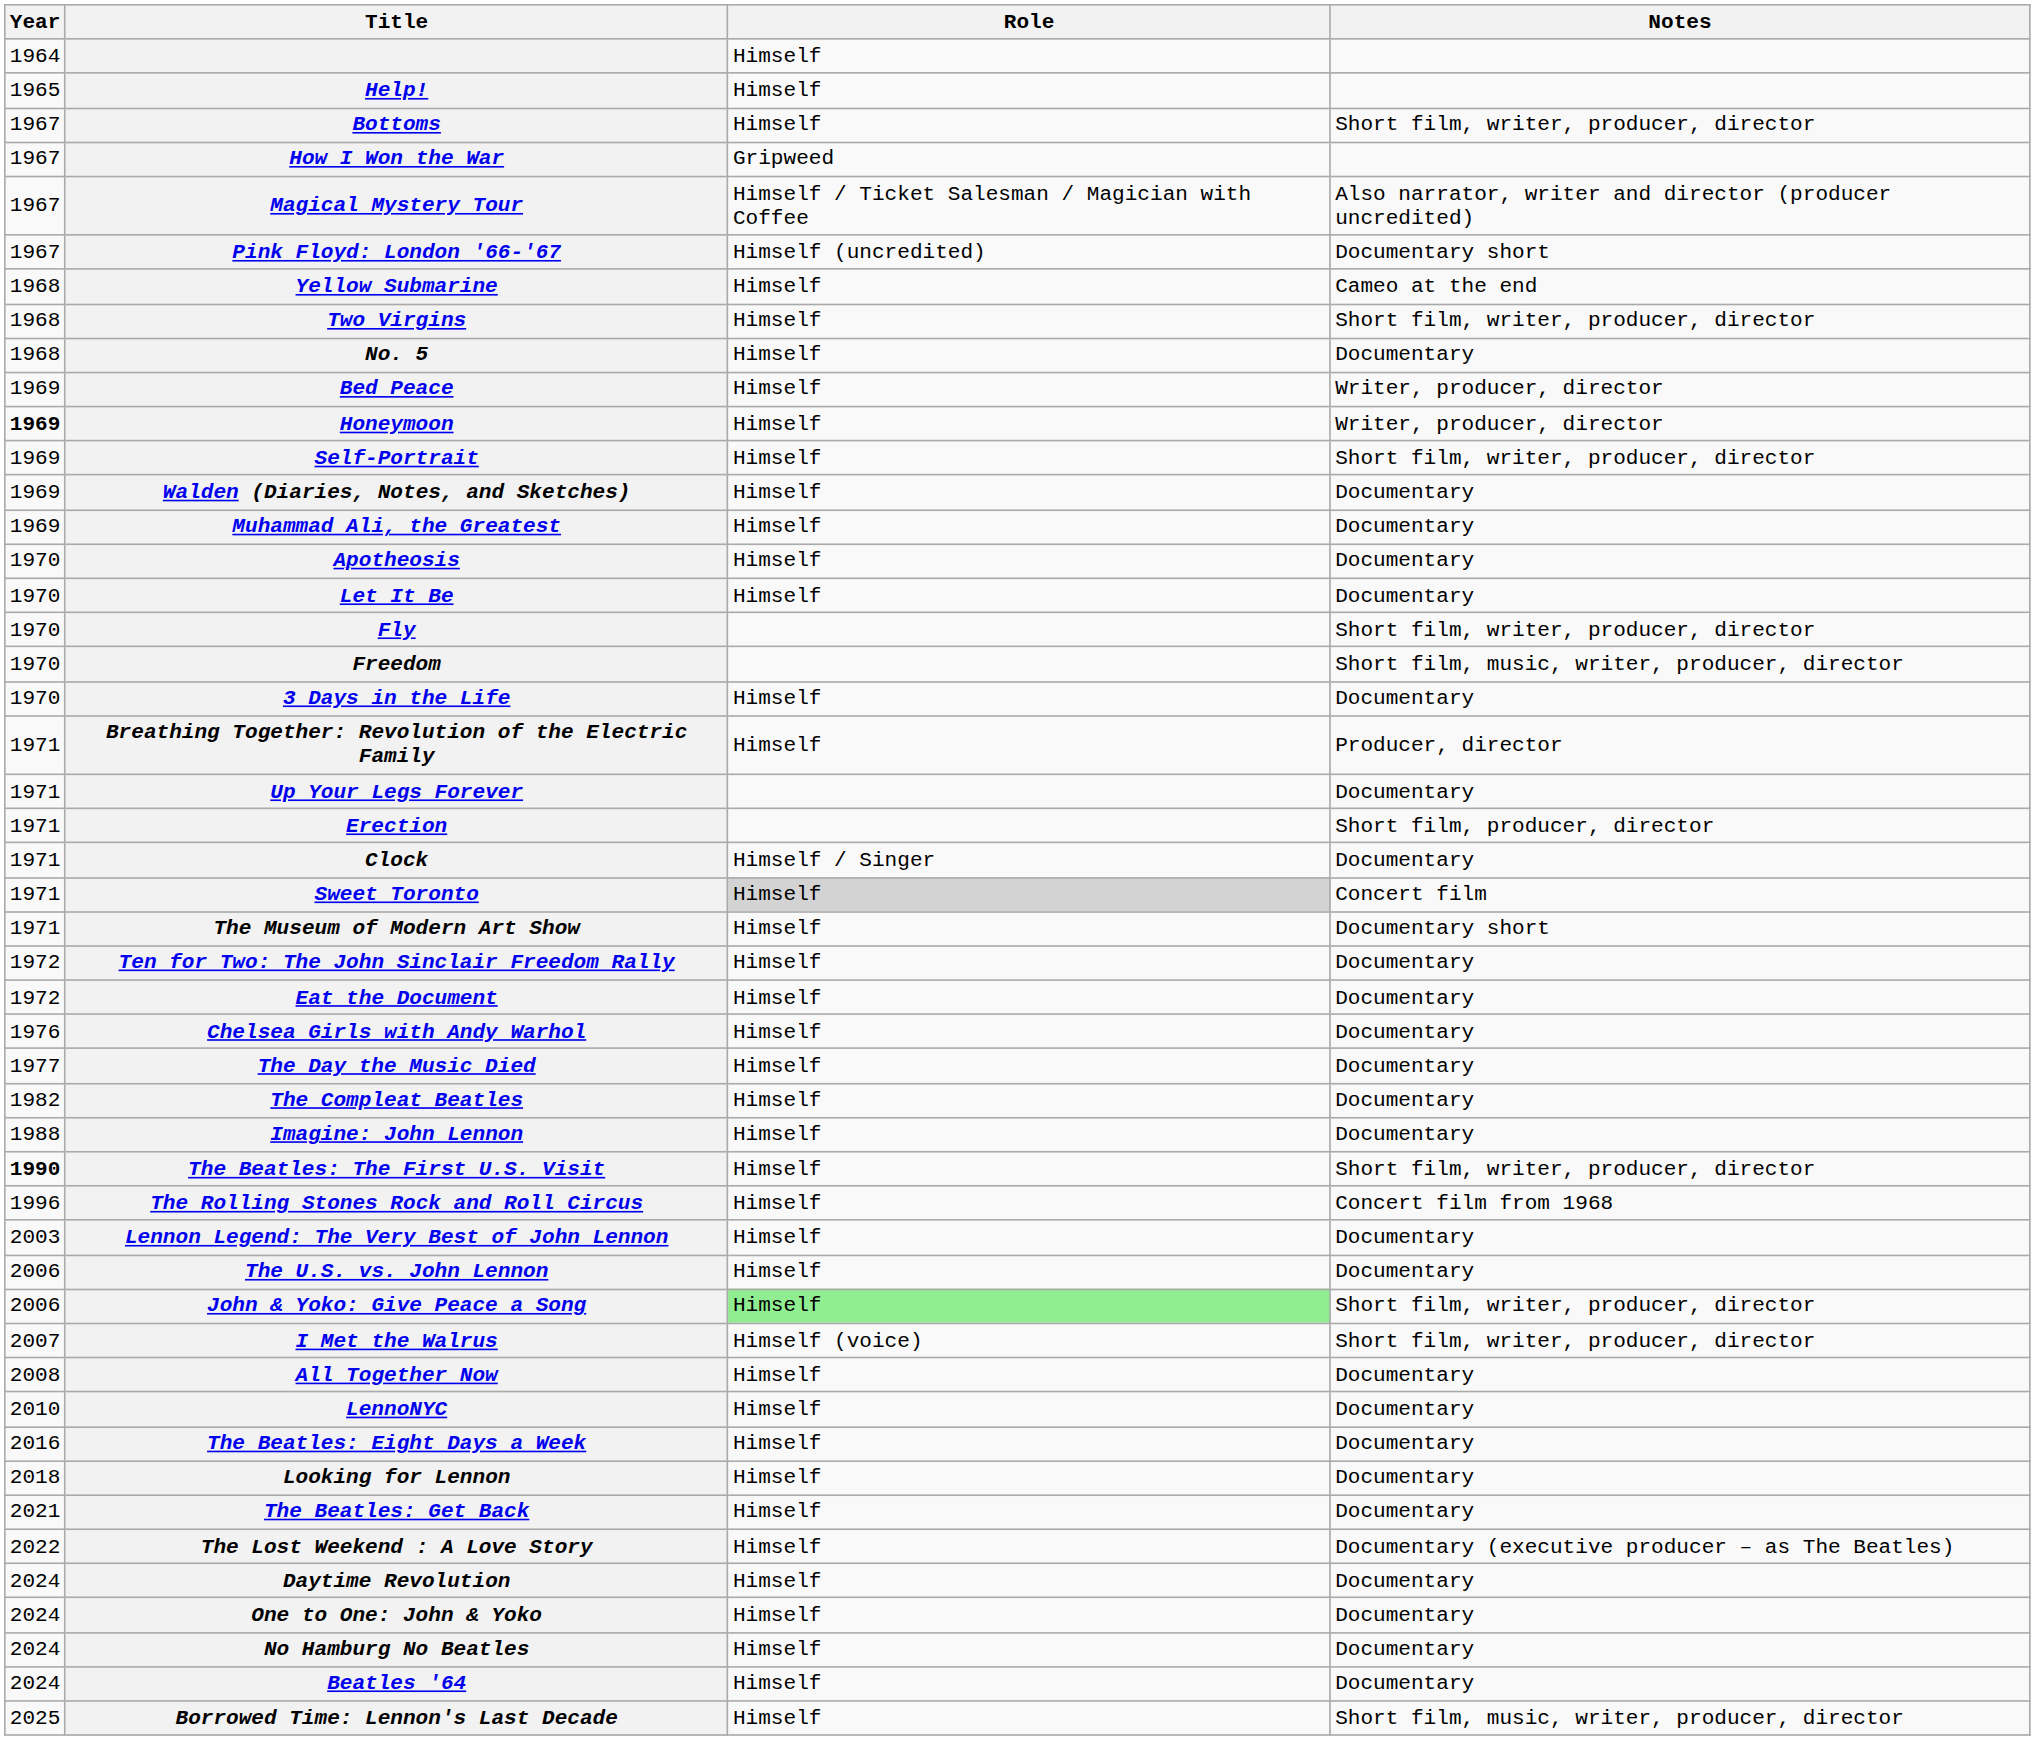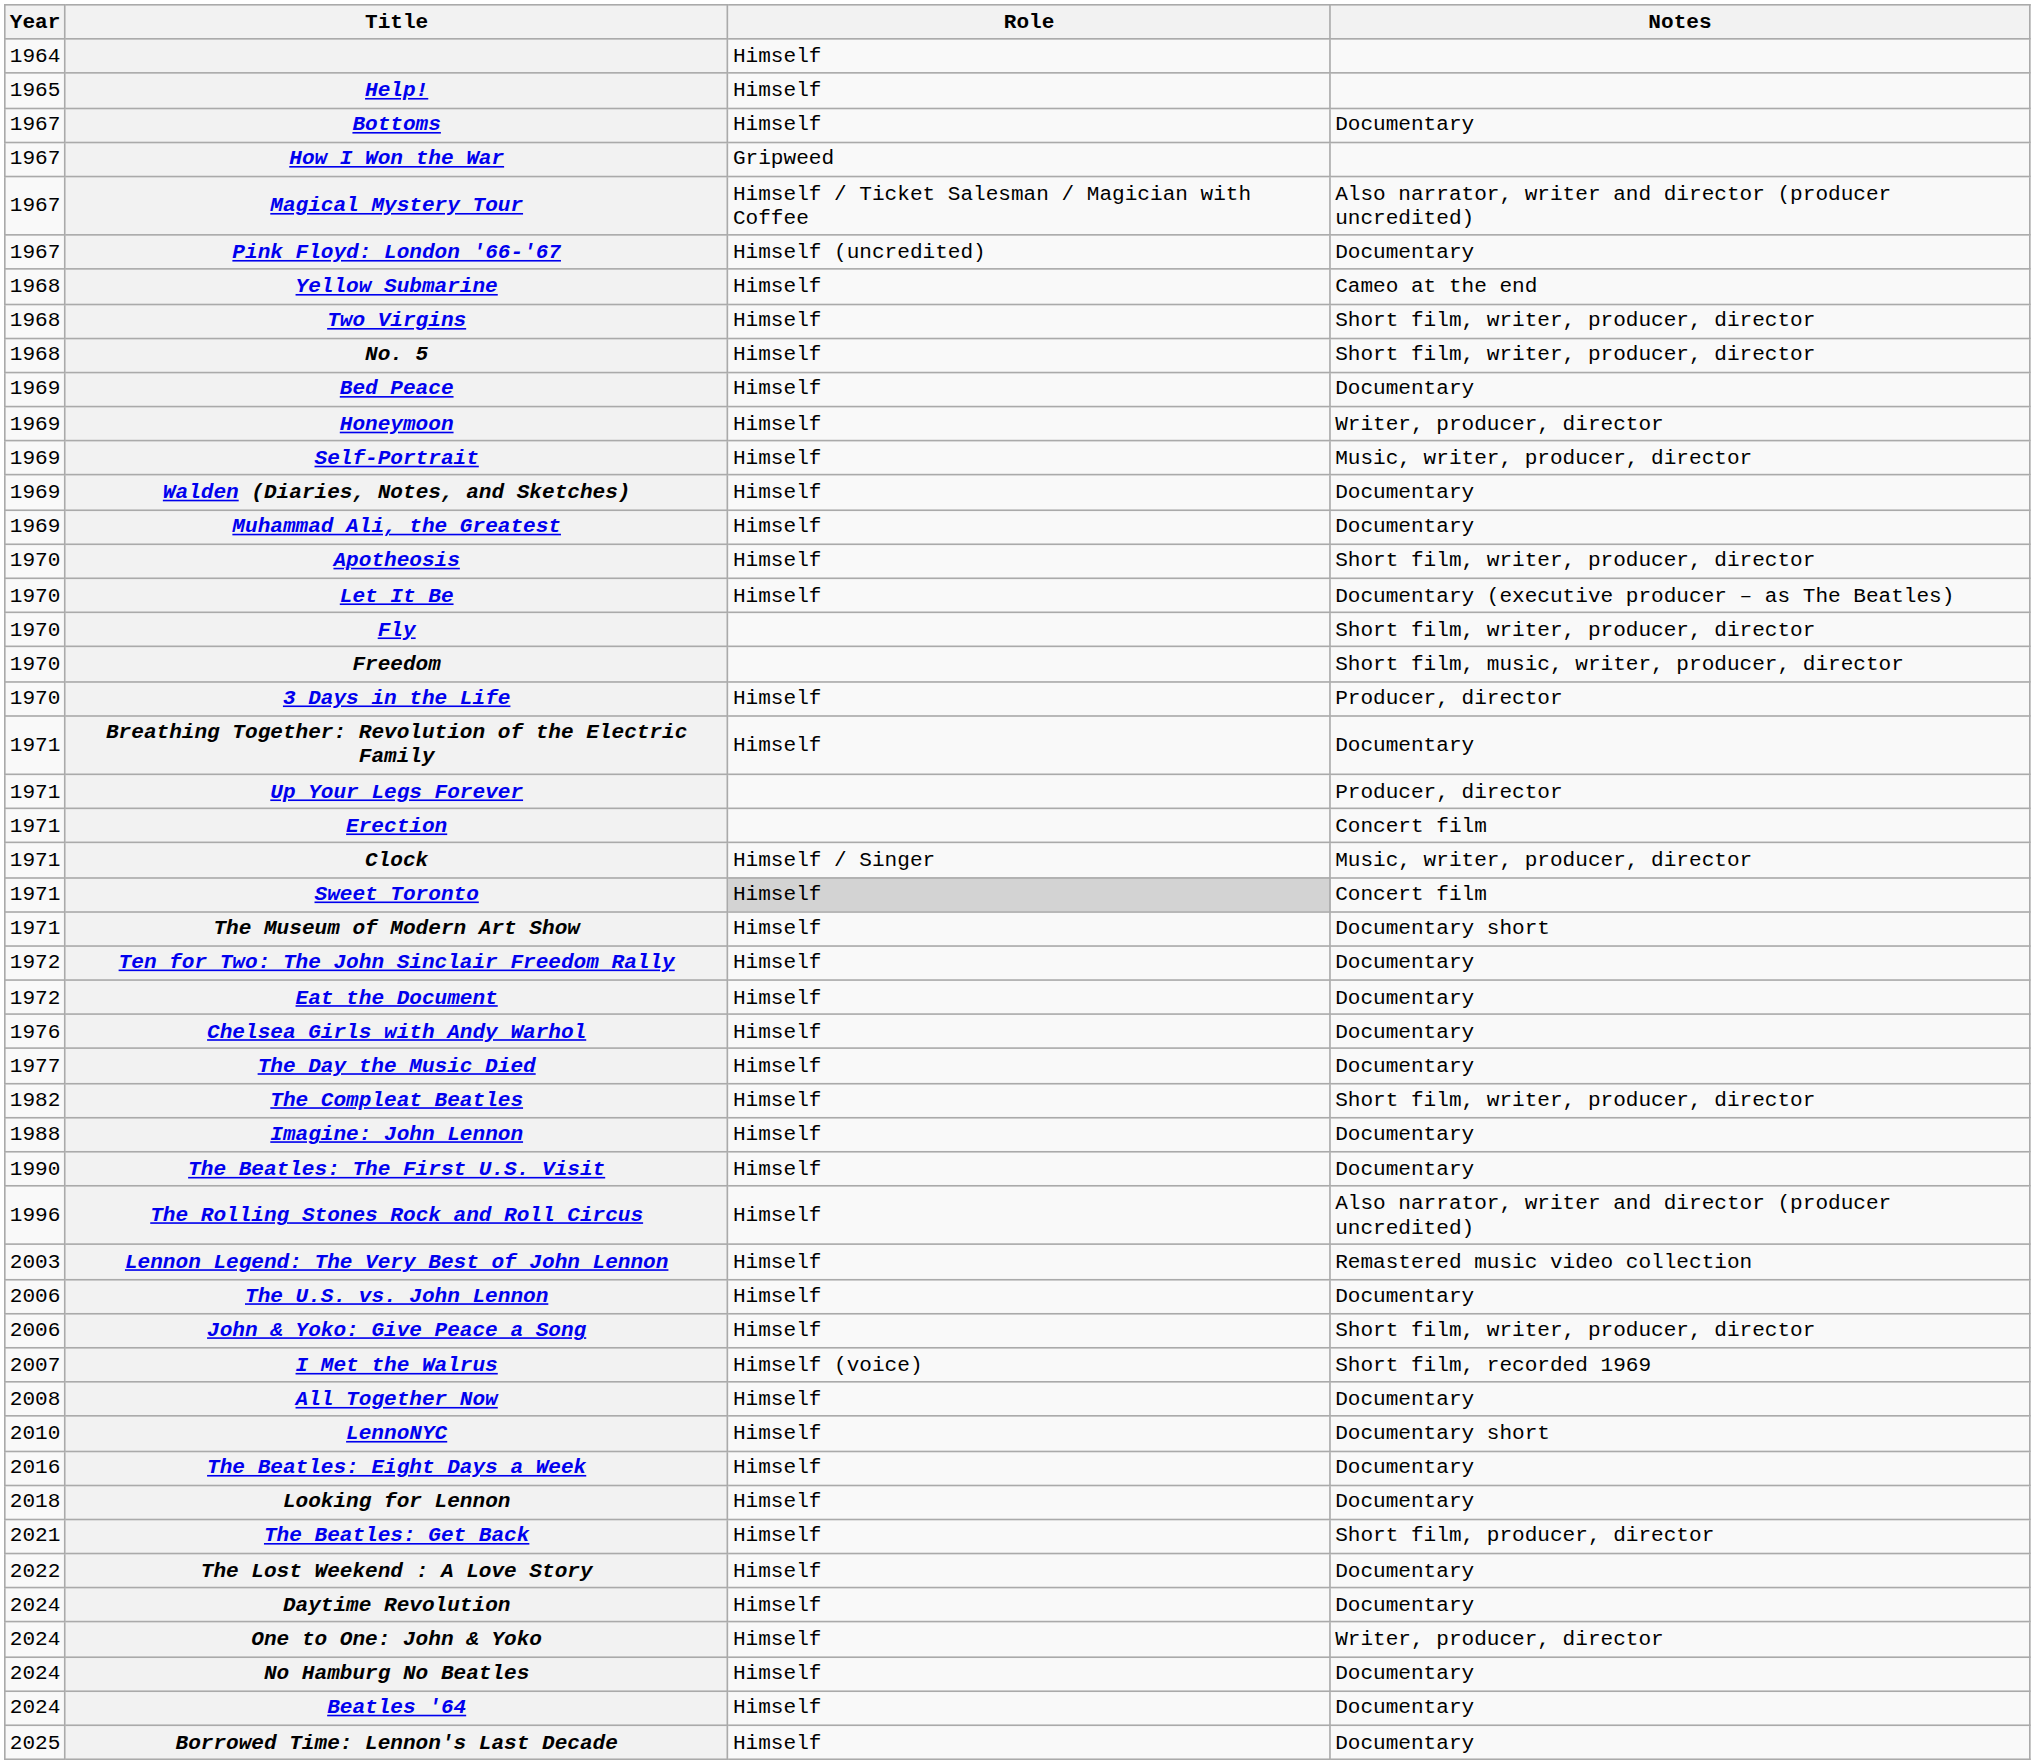 <table class="wikitable sortable plainrowheaders">
 <tr>
 <th scope="col">Year</th>
 <th scope="col">Title</th>
 <th scope="col">Role</th>
 <th scope="col" class="unsortable">Notes</th>
 </tr>
 <tr>
 <td style="text-align:center;">1964</td>
 <th scope="row"><em></em></th>
 <td>Himself</td>
 <td></td>
 </tr>
 <tr>
 <td style="text-align:center;">1965</td>
 <th scope="row"><em><a href='#'>Help!</a></em></th>
 <td>Himself</td>
 <td></td>
 </tr>
 <tr>
 <td style="text-align:center;">1967</td>
 <th scope="row"><em><a href='#'>Bottoms</a></em></th>
 <td>Himself</td>
-<td>Short film, writer, producer, director</td>
+<td>Documentary</td>
 </tr>
 <tr>
 <td style="text-align:center;">1967</td>
 <th scope="row"><em><a href='#'>How I Won the War</a></em></th>
 <td>Gripweed</td>
 <td></td>
 </tr>
 <tr>
 <td style="text-align:center;">1967</td>
 <th scope="row"><em><a href='#'>Magical Mystery Tour</a></em></th>
 <td>Himself / Ticket Salesman / Magician with Coffee</td>
 <td>Also narrator, writer and director (producer uncredited)</td>
 </tr>
 <tr>
 <td style="text-align:center;">1967</td>
 <th scope="row"><em><a href='#'>Pink Floyd: London '66-'67</a></em></th>
 <td>Himself (uncredited)</td>
-<td>Documentary short</td>
+<td>Documentary</td>
 </tr>
 <tr>
 <td style="text-align:center;">1968</td>
 <th scope="row"><em><a href='#'>Yellow Submarine</a></em></th>
 <td>Himself</td>
 <td>Cameo at the end</td>
 </tr>
 <tr>
 <td style="text-align:center;">1968</td>
 <th scope="row"><em><a href='#'>Two Virgins</a></em></th>
 <td>Himself</td>
 <td>Short film, writer, producer, director</td>
 </tr>
 <tr>
 <td style="text-align:center;">1968</td>
 <th scope="row"><em>No. 5</em></th>
 <td>Himself</td>
-<td>Documentary</td>
+<td>Short film, writer, producer, director</td>
 </tr>
 <tr>
 <td style="text-align:center;">1969</td>
 <th scope="row"><em><a href='#'>Bed Peace</a></em></th>
 <td>Himself</td>
-<td>Writer, producer, director</td>
+<td>Documentary</td>
 </tr>
 <tr>
-<td style="text-align:center;"><strong>1969</strong></td>
+<td style="text-align:center;">1969</td>
 <th scope="row"><em><a href='#'>Honeymoon</a></em></th>
 <td>Himself</td>
 <td>Writer, producer, director</td>
 </tr>
 <tr>
 <td style="text-align:center;">1969</td>
 <th scope="row"><em><a href='#'>Self-Portrait</a></em></th>
 <td>Himself</td>
-<td>Short film, writer, producer, director</td>
+<td>Music, writer, producer, director</td>
 </tr>
 <tr>
 <td style="text-align:center;">1969</td>
 <th scope="row"><em><a href='#'>Walden</a> (Diaries, Notes, and Sketches)</em></th>
 <td>Himself</td>
 <td>Documentary</td>
 </tr>
 <tr>
 <td style="text-align:center;">1969</td>
 <th scope="row"><em><a href='#'>Muhammad Ali, the Greatest</a></em></th>
 <td>Himself</td>
 <td>Documentary</td>
 </tr>
 <tr>
 <td style="text-align:center;">1970</td>
 <th scope="row"><em><a href='#'>Apotheosis</a></em></th>
 <td>Himself</td>
-<td>Documentary</td>
+<td>Short film, writer, producer, director</td>
 </tr>
 <tr>
 <td style="text-align:center;">1970</td>
 <th scope="row"><em><a href='#'>Let It Be</a></em></th>
 <td>Himself</td>
-<td>Documentary</td>
+<td>Documentary (executive producer – as The Beatles)</td>
 </tr>
 <tr>
 <td style="text-align:center;">1970</td>
 <th scope="row"><em><a href='#'>Fly</a></em></th>
 <td></td>
 <td>Short film, writer, producer, director</td>
 </tr>
 <tr>
 <td style="text-align:center;">1970</td>
 <th scope="row"><em>Freedom</em></th>
 <td></td>
 <td>Short film, music, writer, producer, director</td>
 </tr>
 <tr>
 <td style="text-align:center;">1970</td>
 <th scope="row"><em><a href='#'>3 Days in the Life</a></em></th>
 <td>Himself</td>
-<td>Documentary</td>
+<td>Producer, director</td>
 </tr>
 <tr>
 <td style="text-align:center;">1971</td>
 <th scope="row"><em>Breathing Together: Revolution of the Electric Family</em></th>
 <td>Himself</td>
-<td>Producer, director</td>
+<td>Documentary</td>
 </tr>
 <tr>
 <td style="text-align:center;">1971</td>
 <th scope="row"><em><a href='#'>Up Your Legs Forever</a></em></th>
 <td></td>
-<td>Documentary</td>
+<td>Producer, director</td>
 </tr>
 <tr>
 <td style="text-align:center;">1971</td>
 <th scope="row"><em><a href='#'>Erection</a></em></th>
 <td></td>
-<td>Short film, producer, director</td>
+<td>Concert film</td>
 </tr>
 <tr>
 <td style="text-align:center;">1971</td>
 <th scope="row"><em>Clock</em></th>
 <td>Himself / Singer</td>
-<td>Documentary</td>
+<td>Music, writer, producer, director</td>
 </tr>
 <tr>
 <td style="text-align:center;">1971</td>
 <th scope="row"><em><a href='#'>Sweet Toronto</a></em></th>
 <td style="background: lightgrey;">Himself</td>
 <td>Concert film</td>
 </tr>
 <tr>
 <td style="text-align:center;">1971</td>
 <th scope="row"><em>The Museum of Modern Art Show</em></th>
 <td>Himself</td>
 <td>Documentary short</td>
 </tr>
 <tr>
 <td style="text-align:center;">1972</td>
 <th scope="row"><em><a href='#'>Ten for Two: The John Sinclair Freedom Rally</a></em></th>
 <td>Himself</td>
 <td>Documentary</td>
 </tr>
 <tr>
 <td style="text-align:center;">1972</td>
 <th scope="row"><em><a href='#'>Eat the Document</a></em></th>
 <td>Himself</td>
 <td>Documentary</td>
 </tr>
 <tr>
 <td style="text-align:center;">1976</td>
 <th scope="row"><em><a href='#'>Chelsea Girls with Andy Warhol</a></em></th>
 <td>Himself</td>
 <td>Documentary</td>
 </tr>
 <tr>
 <td style="text-align:center;">1977</td>
 <th scope="row"><em><a href='#'>The Day the Music Died</a></em></th>
 <td>Himself</td>
 <td>Documentary</td>
 </tr>
 <tr>
 <td style="text-align:center;">1982</td>
 <th scope="row"><em><a href='#'>The Compleat Beatles</a></em></th>
 <td>Himself</td>
-<td>Documentary</td>
+<td>Short film, writer, producer, director</td>
 </tr>
 <tr>
 <td style="text-align:center;">1988</td>
 <th scope="row"><em><a href='#'>Imagine: John Lennon</a></em></th>
 <td>Himself</td>
 <td>Documentary</td>
 </tr>
 <tr>
-<td style="text-align:center;"><strong>1990</strong></td>
+<td style="text-align:center;">1990</td>
 <th scope="row"><em><a href='#'>The Beatles: The First U.S. Visit</a></em></th>
 <td>Himself</td>
-<td>Short film, writer, producer, director</td>
+<td>Documentary</td>
 </tr>
 <tr>
 <td style="text-align:center;">1996</td>
 <th scope="row"><em><a href='#'>The Rolling Stones Rock and Roll Circus</a></em></th>
 <td>Himself</td>
-<td>Concert film from 1968</td>
+<td>Also narrator, writer and director (producer uncredited)</td>
 </tr>
 <tr>
 <td style="text-align:center;">2003</td>
 <th scope="row"><em><a href='#'>Lennon Legend: The Very Best of John Lennon</a></em></th>
 <td>Himself</td>
-<td>Documentary</td>
+<td>Remastered music video collection</td>
 </tr>
 <tr>
 <td style="text-align:center;">2006</td>
 <th scope="row"><em><a href='#'>The U.S. vs. John Lennon</a></em></th>
 <td>Himself</td>
 <td>Documentary</td>
 </tr>
 <tr>
 <td style="text-align:center;">2006</td>
 <th scope="row"><em><a href='#'>John & Yoko: Give Peace a Song</a></em></th>
-<td style="background: lightgreen;">Himself</td>
+<td>Himself</td>
 <td>Short film, writer, producer, director</td>
 </tr>
 <tr>
 <td style="text-align:center;">2007</td>
 <th scope="row"><em><a href='#'>I Met the Walrus</a></em></th>
 <td>Himself (voice)</td>
-<td>Short film, writer, producer, director</td>
+<td>Short film, recorded 1969</td>
 </tr>
 <tr>
 <td style="text-align:center;">2008</td>
 <th scope="row"><em><a href='#'>All Together Now</a></em></th>
 <td>Himself</td>
 <td>Documentary</td>
 </tr>
 <tr>
 <td style="text-align:center;">2010</td>
 <th scope="row"><em><a href='#'>LennoNYC</a></em></th>
 <td>Himself</td>
-<td>Documentary</td>
+<td>Documentary short</td>
 </tr>
 <tr>
 <td style="text-align:center;">2016</td>
 <th scope="row"><em><a href='#'>The Beatles: Eight Days a Week</a></em></th>
 <td>Himself</td>
 <td>Documentary</td>
 </tr>
 <tr>
 <td style="text-align:center;">2018</td>
 <th scope="row"><em>Looking for Lennon</em></th>
 <td>Himself</td>
 <td>Documentary</td>
 </tr>
 <tr>
 <td style="text-align:center;">2021</td>
 <th scope="row"><em><a href='#'>The Beatles: Get Back</a></em></th>
 <td>Himself</td>
-<td>Documentary</td>
+<td>Short film, producer, director</td>
 </tr>
 <tr>
 <td style="text-align:center;">2022</td>
 <th scope="row"><em>The Lost Weekend : A Love Story</em></th>
 <td>Himself</td>
-<td>Documentary (executive producer – as The Beatles)</td>
+<td>Documentary</td>
 </tr>
 <tr>
 <td style="text-align:center;">2024</td>
 <th scope="row"><em>Daytime Revolution</em></th>
 <td>Himself</td>
 <td>Documentary</td>
 </tr>
 <tr>
 <td style="text-align:center;">2024</td>
 <th scope="row"><em>One to One: John & Yoko</em></th>
 <td>Himself</td>
-<td>Documentary</td>
+<td>Writer, producer, director</td>
 </tr>
 <tr>
 <td style="text-align:center;">2024</td>
 <th scope="row"><em>No Hamburg No Beatles</em></th>
 <td>Himself</td>
 <td>Documentary</td>
 </tr>
 <tr>
 <td style="text-align:center;">2024</td>
 <th scope="row"><em><a href='#'>Beatles '64</a></em></th>
 <td>Himself</td>
 <td>Documentary</td>
 </tr>
 <tr>
 <td style="text-align:center;">2025</td>
 <th scope="row"><em>Borrowed Time: Lennon's Last Decade</em></th>
 <td>Himself</td>
-<td>Short film, music, writer, producer, director</td>
+<td>Documentary</td>
 </tr>
 </table>
